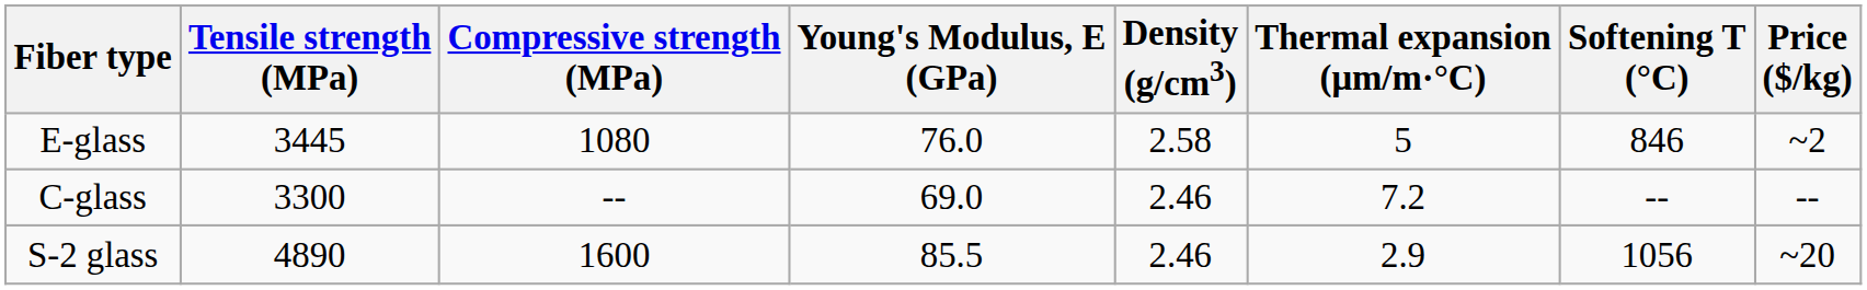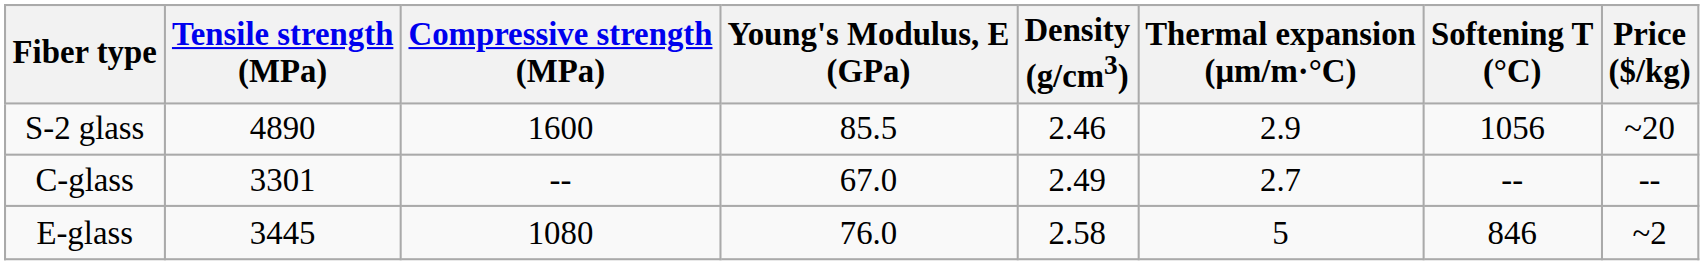 <table class="wikitable" style="text-align:center">
 <tr>
 <th>Fiber type</th>
 <th><a href='#'>Tensile strength</a> <br>(MPa)</th>
 <th><a href='#'>Compressive strength</a> <br>(MPa)</th>
 <th>Young's Modulus, E<br>(GPa)</th>
 <th>Density <br>(g/cm<sup>3</sup>)</th>
 <th>Thermal expansion<br>(μm/m·°C)</th>
 <th>Softening T<br>(°C)</th>
 <th>Price<br>($/kg)</th>
 </tr>
 <tr>
+<td>S-2 glass</td>
+<td>4890</td>
+<td>1600</td>
+<td>85.5</td>
+<td>2.46</td>
+<td>2.9</td>
+<td>1056</td>
+<td>~20</td>
+</tr>
+<tr>
+<td>C-glass</td>
+<td>3301</td>
+<td>--</td>
+<td>67.0</td>
+<td>2.49</td>
+<td>2.7</td>
+<td>--</td>
+<td>--</td>
+</tr>
+<tr>
 <td>E-glass</td>
 <td>3445</td>
 <td>1080</td>
 <td>76.0</td>
 <td>2.58</td>
 <td>5</td>
 <td>846</td>
 <td>~2</td>
 </tr>
-<tr>
-<td>C-glass</td>
-<td>3300</td>
-<td>--</td>
-<td>69.0</td>
-<td>2.46</td>
-<td>7.2</td>
-<td>--</td>
-<td>--</td>
-</tr>
-<tr>
-<td>S-2 glass</td>
-<td>4890</td>
-<td>1600</td>
-<td>85.5</td>
-<td>2.46</td>
-<td>2.9</td>
-<td>1056</td>
-<td>~20</td>
-</tr>
 </table>
